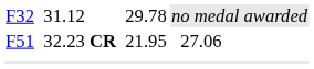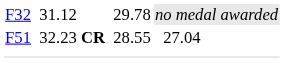 <table>
 <tr>
 <td><a href='#'>F32</a></td>
 <td></td>
 <td>31.12</td>
 <td></td>
 <td>29.78</td>
 <td colspan=2 bgcolor=#e8e8e8 align="center"><em>no medal awarded</em></td>
 </tr>
 <tr>
 <td><a href='#'>F51</a></td>
 <td></td>
 <td>32.23  <strong>CR</strong></td>
 <td></td>
-<td>21.95</td>
+<td>28.55</td>
 <td></td>
-<td>27.06</td>
+<td>27.04</td>
 </tr>
 <tr>
 <td colspan=7></td>
 </tr>
 <tr>
 </tr>
 <tr bgcolor= e8e8e8>
 <td colspan=7></td>
 </tr>
 </table>
